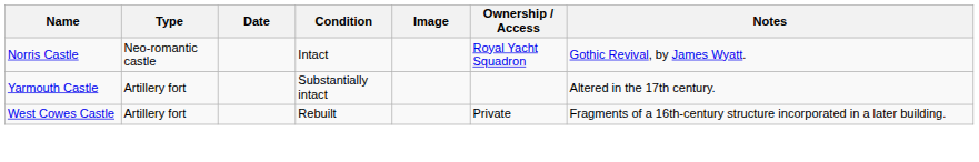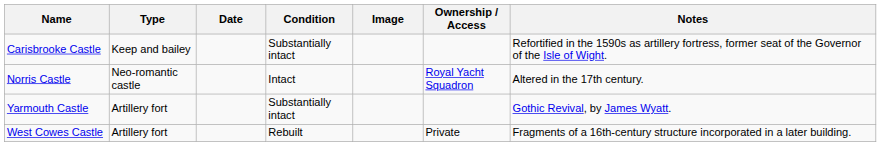 <table class="wikitable sortable sticky-header" width="100%">
 <tr>
 <th width="12%">Name</th>
 <th width="10%">Type</th>
 <th width="8%">Date</th>
 <th width="10%">Condition</th>
 <th class="unsortable" width="94">Image</th>
 <th width="10%">Ownership / Access</th>
 <th class="unsortable">Notes</th>
 </tr>
 <tr>
+<td><a href='#'>Carisbrooke Castle</a></td>
+<td>Keep and bailey</td>
+<td></td>
+<td>Substantially intact</td>
+<td></td>
+<td></td>
+<td>Refortified in the 1590s as artillery fortress, former seat of the Governor of the <a href='#'>Isle of Wight</a>.</td>
+</tr>
+<tr>
 <td><a href='#'>Norris Castle</a></td>
 <td>Neo-romantic castle</td>
 <td></td>
 <td>Intact</td>
 <td></td>
 <td><a href='#'>Royal Yacht Squadron</a></td>
-<td><a href='#'>Gothic Revival</a>, by <a href='#'>James Wyatt</a>.</td>
+<td>Altered in the 17th century.</td>
 </tr>
 <tr>
 <td><a href='#'>Yarmouth Castle</a></td>
 <td>Artillery fort</td>
 <td></td>
 <td>Substantially intact</td>
 <td></td>
 <td></td>
-<td>Altered in the 17th century.</td>
+<td><a href='#'>Gothic Revival</a>, by <a href='#'>James Wyatt</a>.</td>
 </tr>
 <tr>
 <td><a href='#'>West Cowes Castle</a></td>
 <td>Artillery fort</td>
 <td></td>
 <td>Rebuilt</td>
 <td></td>
 <td>Private</td>
 <td>Fragments of a 16th-century structure incorporated in a later building.</td>
 </tr>
 </table>
